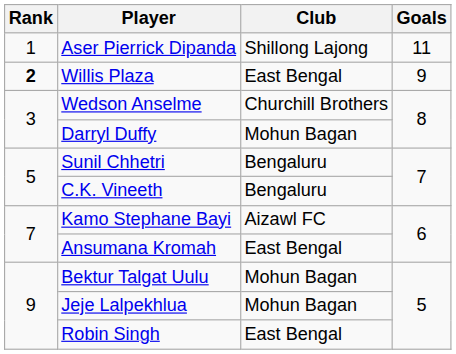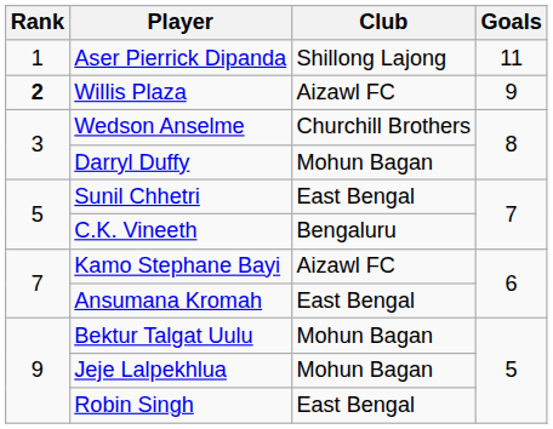 <table class="wikitable" style="text-align:center">
 <tr>
 <th>Rank</th>
 <th>Player</th>
 <th>Club</th>
 <th>Goals</th>
 </tr>
 <tr>
 <td rowspan="1">1</td>
 <td align="left"> <a href='#'>Aser Pierrick Dipanda</a></td>
 <td align="left">Shillong Lajong</td>
 <td rowspan="1">11</td>
 </tr>
 <tr>
 <td rowspan="1"><strong>2</strong></td>
 <td align="left"> <a href='#'>Willis Plaza</a></td>
-<td align="left">East Bengal</td>
+<td align="left">Aizawl FC</td>
 <td rowspan="1">9</td>
 </tr>
 <tr>
 <td rowspan="2">3</td>
 <td align="left"> <a href='#'>Wedson Anselme</a></td>
 <td align="left">Churchill Brothers</td>
 <td rowspan="2">8</td>
 </tr>
 <tr>
 <td align="left"> <a href='#'>Darryl Duffy</a></td>
 <td align="left">Mohun Bagan</td>
 </tr>
 <tr>
 <td rowspan="2">5</td>
 <td align="left"> <a href='#'>Sunil Chhetri</a></td>
-<td align="left">Bengaluru</td>
+<td align="left">East Bengal</td>
 <td rowspan="2">7</td>
 </tr>
 <tr>
 <td align="left"> <a href='#'>C.K. Vineeth</a></td>
 <td align="left">Bengaluru</td>
 </tr>
 <tr>
 <td rowspan="2">7</td>
 <td align="left"> <a href='#'>Kamo Stephane Bayi</a></td>
 <td align="left">Aizawl FC</td>
 <td rowspan="2">6</td>
 </tr>
 <tr>
 <td align="left"> <a href='#'>Ansumana Kromah</a></td>
 <td align="left">East Bengal</td>
 </tr>
 <tr>
 <td rowspan="3">9</td>
 <td align="left"> <a href='#'>Bektur Talgat Uulu</a></td>
 <td align="left">Mohun Bagan</td>
 <td rowspan="3">5</td>
 </tr>
 <tr>
 <td align="left"> <a href='#'>Jeje Lalpekhlua</a></td>
 <td align="left">Mohun Bagan</td>
 </tr>
 <tr>
 <td align="left"> <a href='#'>Robin Singh</a></td>
 <td align="left">East Bengal</td>
 </tr>
 </table>
